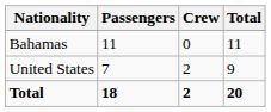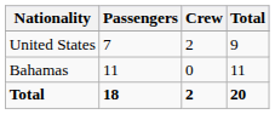 <table class="wikitable" style="float:right">
 <tr style="background:#ccccff;">
 <th rowspan=1>Nationality</th>
 <th colspan=1>Passengers</th>
 <th colspan=1>Crew</th>
 <th colspan=1>Total</th>
 </tr>
 <tr style="background:#ccccff;">
 </tr>
 <tr valign=top>
+<td>United States</td>
+<td>7</td>
+<td>2</td>
+<td>9</td>
+</tr>
+<tr valign=top>
 <td>Bahamas</td>
 <td>11</td>
 <td>0</td>
 <td>11</td>
-</tr>
-<tr valign=top>
-<td>United States</td>
-<td>7</td>
-<td>2</td>
-<td>9</td>
 </tr>
 <tr valign=top>
 <td><strong>Total</strong></td>
 <td><strong>18</strong></td>
 <td><strong>2</strong></td>
 <td><strong>20</strong></td>
 </tr>
 </table>
